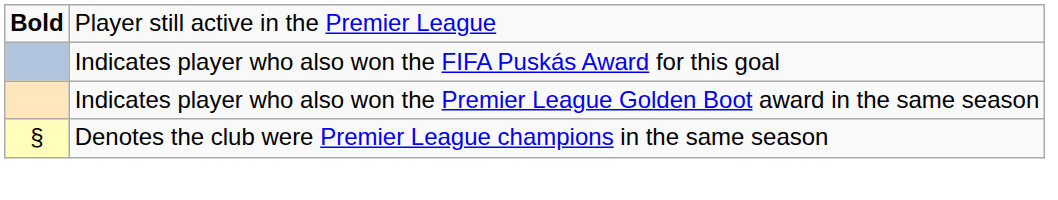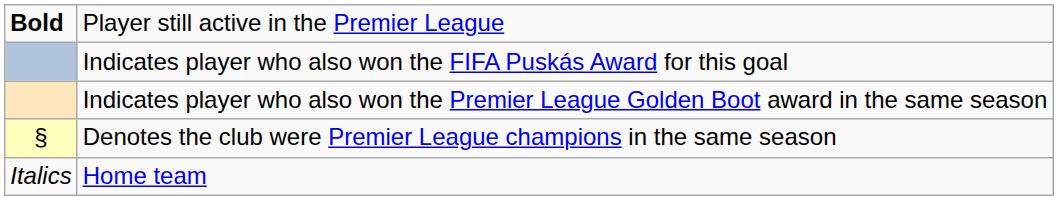 <table class="wikitable">
 <tr>
 <td><strong>Bold</strong></td>
 <td>Player still active in the <a href='#'>Premier League</a></td>
 </tr>
 <tr>
 <th style="background-color:#B0C4DE"></th>
 <td>Indicates player who also won the <a href='#'>FIFA Puskás Award</a> for this goal</td>
 </tr>
 <tr>
 <th style="background-color:#FFE6BD"></th>
 <td>Indicates player who also won the <a href='#'>Premier League Golden Boot</a> award in the same season</td>
 </tr>
 <tr>
 <td style="text-align:center; background-color:#FFFFBB">§</td>
 <td>Denotes the club were <a href='#'>Premier League champions</a> in the same season</td>
 </tr>
+<tr>
+<td><em>Italics</em></td>
+<td><a href='#'>Home team</a></td>
+</tr>
 </table>
